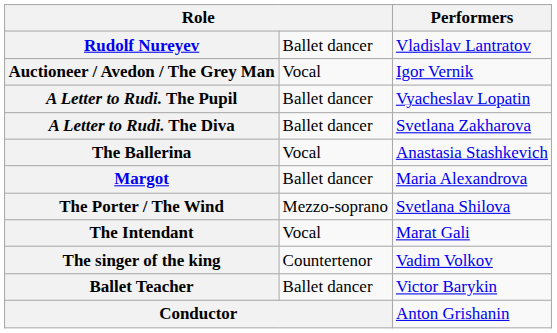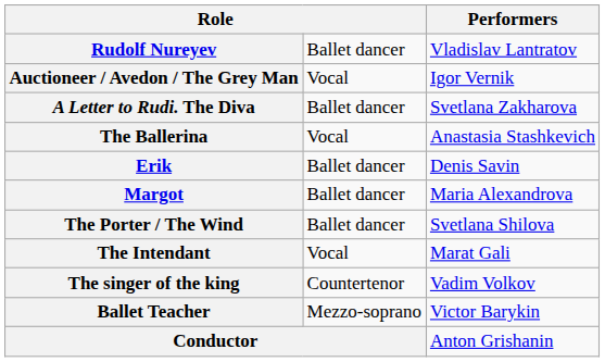 <table class="wikitable">
 <tr>
 <th colspan="2">Role</th>
 <th>Performers</th>
 </tr>
 <tr>
 <th><a href='#'>Rudolf Nureyev</a></th>
 <td>Ballet dancer</td>
 <td><a href='#'>Vladislav Lantratov</a></td>
 </tr>
 <tr>
 <th>Auctioneer / Avedon / The Grey Man</th>
 <td>Vocal</td>
 <td><a href='#'>Igor Vernik</a></td>
 </tr>
 <tr>
-<th><em>A Letter to Rudi.</em> The Pupil</th>
-<td>Ballet dancer</td>
-<td><a href='#'>Vyacheslav Lopatin</a></td>
-</tr>
-<tr>
 <th><em>A Letter to Rudi.</em> The Diva</th>
 <td>Ballet dancer</td>
 <td><a href='#'>Svetlana Zakharova</a></td>
 </tr>
 <tr>
 <th>The Ballerina</th>
 <td>Vocal</td>
 <td><a href='#'>Anastasia Stashkevich</a></td>
 </tr>
 <tr>
+<th><a href='#'>Erik</a></th>
+<td>Ballet dancer</td>
+<td><a href='#'>Denis Savin</a></td>
+</tr>
+<tr>
 <th><a href='#'>Margot</a></th>
 <td>Ballet dancer</td>
 <td><a href='#'>Maria Alexandrova</a></td>
 </tr>
 <tr>
 <th>The Porter / The Wind</th>
-<td>Mezzo-soprano</td>
+<td>Ballet dancer</td>
 <td><a href='#'>Svetlana Shilova</a></td>
 </tr>
 <tr>
 <th>The Intendant</th>
 <td>Vocal</td>
 <td><a href='#'>Marat Gali</a></td>
 </tr>
 <tr>
 <th>The singer of the king</th>
 <td>Countertenor</td>
 <td><a href='#'>Vadim Volkov</a></td>
 </tr>
 <tr>
 <th>Ballet Teacher</th>
-<td>Ballet dancer</td>
+<td>Mezzo-soprano</td>
 <td><a href='#'>Victor Barykin</a></td>
 </tr>
 <tr>
 <th colspan="2">Conductor</th>
 <td><a href='#'>Anton Grishanin</a></td>
 </tr>
 </table>
